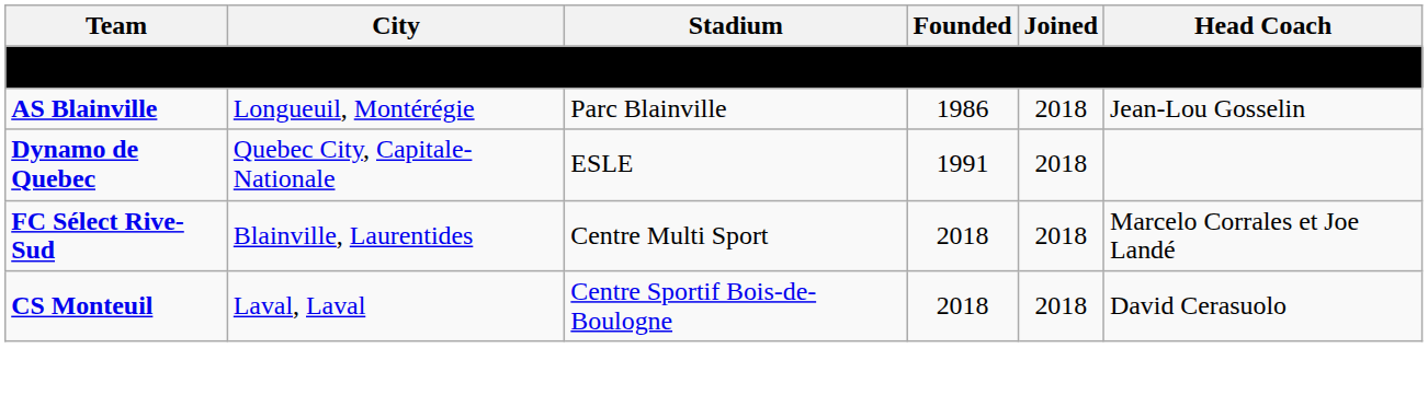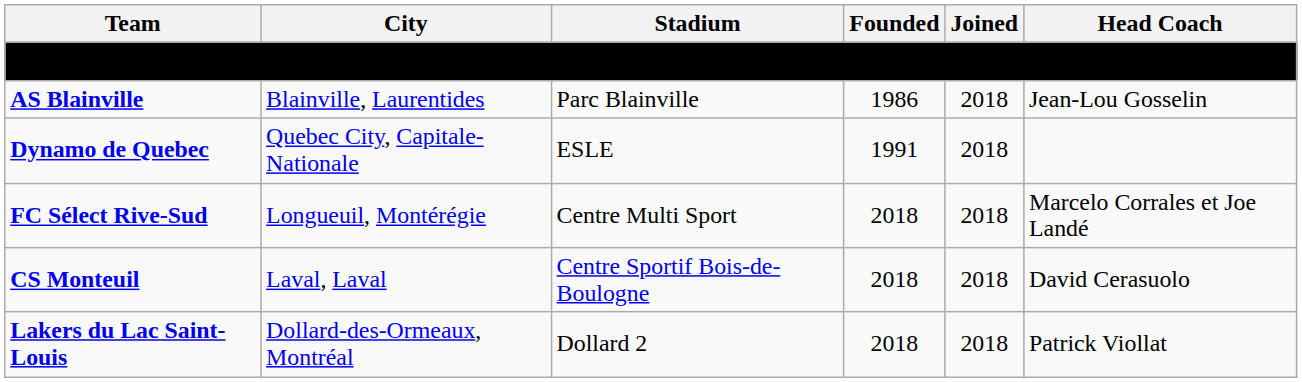 <table class="wikitable" style="text-align:left">
 <tr>
 <th style="background:">Team</th>
 <th style="background:">City</th>
 <th style="background:">Stadium</th>
 <th style="background:">Founded</th>
 <th style="background:">Joined</th>
 <th style="background:">Head Coach</th>
 </tr>
 <tr>
 <th style="background:black" colspan="6"><span><strong>Current teams</strong></span></th>
 </tr>
 <tr>
 <td><strong><a href='#'>AS Blainville</a></strong></td>
-<td><a href='#'>Longueuil</a>, <a href='#'>Montérégie</a></td>
+<td><a href='#'>Blainville</a>, <a href='#'>Laurentides</a></td>
 <td>Parc Blainville</td>
 <td align="center">1986</td>
 <td align="center">2018</td>
 <td> Jean-Lou Gosselin</td>
 </tr>
 <tr>
 <td><strong><a href='#'>Dynamo de Quebec</a></strong></td>
 <td><a href='#'>Quebec City</a>, <a href='#'>Capitale-Nationale</a></td>
 <td>ESLE</td>
 <td align="center">1991</td>
 <td align="center">2018</td>
 <td></td>
 </tr>
 <tr>
 <td><strong><a href='#'>FC Sélect Rive-Sud</a></strong></td>
-<td><a href='#'>Blainville</a>, <a href='#'>Laurentides</a></td>
+<td><a href='#'>Longueuil</a>, <a href='#'>Montérégie</a></td>
 <td>Centre Multi Sport</td>
 <td align="center">2018</td>
 <td align="center">2018</td>
 <td> Marcelo Corrales et Joe Landé</td>
 </tr>
 <tr>
 <td><strong><a href='#'>CS Monteuil</a></strong></td>
 <td><a href='#'>Laval</a>, <a href='#'>Laval</a></td>
 <td><a href='#'>Centre Sportif Bois-de-Boulogne</a></td>
 <td align="center">2018</td>
 <td align="center">2018</td>
 <td> David Cerasuolo</td>
 </tr>
+<tr>
+<td><strong><a href='#'>Lakers du Lac Saint-Louis</a></strong></td>
+<td><a href='#'>Dollard-des-Ormeaux</a>, <a href='#'>Montréal</a></td>
+<td>Dollard 2</td>
+<td align="center">2018</td>
+<td align="center">2018</td>
+<td> Patrick Viollat</td>
+</tr>
 </table>
